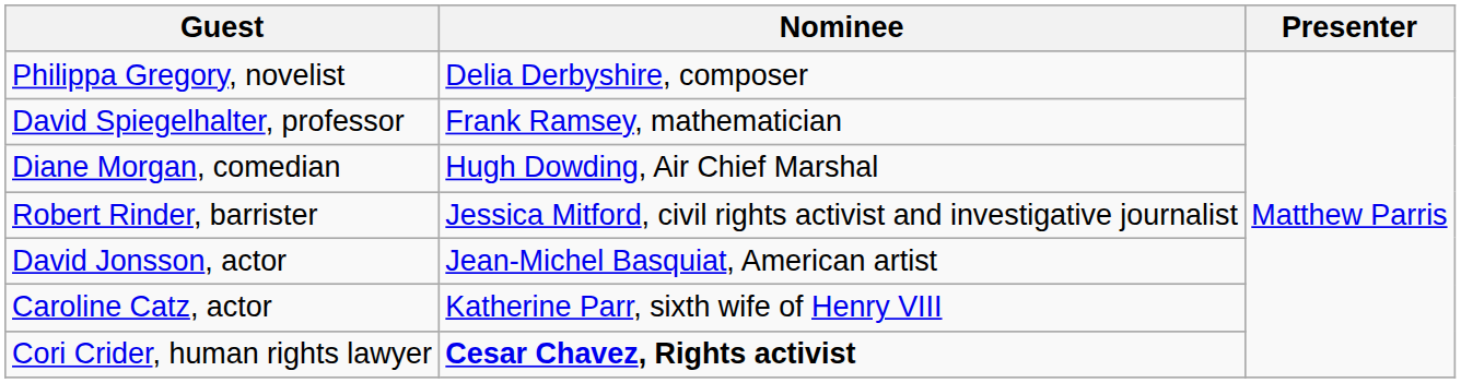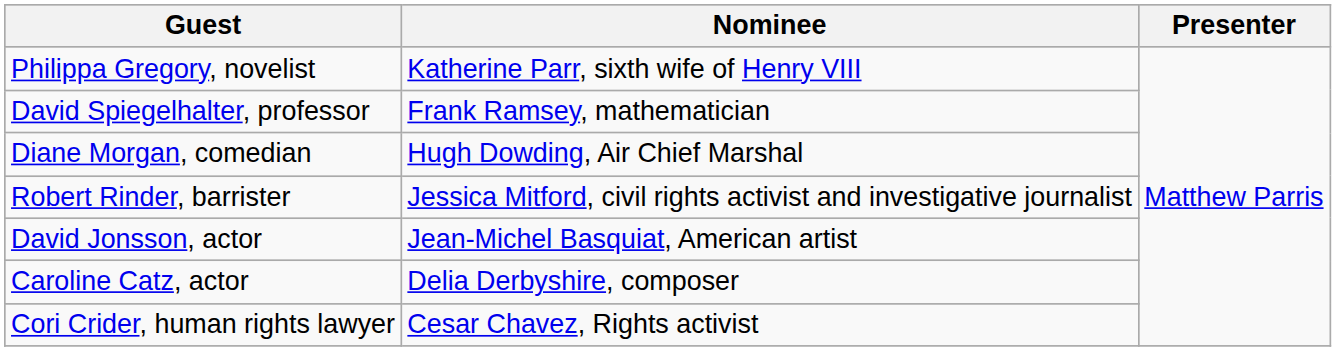 <table class="wikitable">
 <tr>
 <th>Guest</th>
 <th>Nominee</th>
 <th>Presenter</th>
 </tr>
 <tr>
 <td><a href='#'>Philippa Gregory</a>, novelist</td>
-<td><a href='#'>Delia Derbyshire</a>, composer</td>
+<td><a href='#'>Katherine Parr</a>, sixth wife of <a href='#'>Henry VIII</a></td>
 <td rowspan="8"><a href='#'>Matthew Parris</a></td>
 </tr>
 <tr>
 <td><a href='#'>David Spiegelhalter</a>, professor</td>
 <td><a href='#'>Frank Ramsey</a>, mathematician</td>
 </tr>
 <tr>
 <td><a href='#'>Diane Morgan</a>, comedian</td>
 <td><a href='#'>Hugh Dowding</a>, Air Chief Marshal</td>
 </tr>
 <tr>
 <td><a href='#'>Robert Rinder</a>, barrister</td>
 <td><a href='#'>Jessica Mitford</a>, civil rights activist and investigative journalist</td>
 </tr>
 <tr>
 <td><a href='#'>David Jonsson</a>, actor</td>
 <td><a href='#'>Jean-Michel Basquiat</a>, American artist</td>
 </tr>
 <tr>
 <td><a href='#'>Caroline Catz</a>, actor</td>
-<td><a href='#'>Katherine Parr</a>, sixth wife of <a href='#'>Henry VIII</a></td>
+<td><a href='#'>Delia Derbyshire</a>, composer</td>
 </tr>
 <tr>
 <td><a href='#'>Cori Crider</a>, human rights lawyer</td>
-<td><strong><a href='#'>Cesar Chavez</a>, Rights activist</strong></td>
+<td><a href='#'>Cesar Chavez</a>, Rights activist</td>
 </tr>
 </table>
